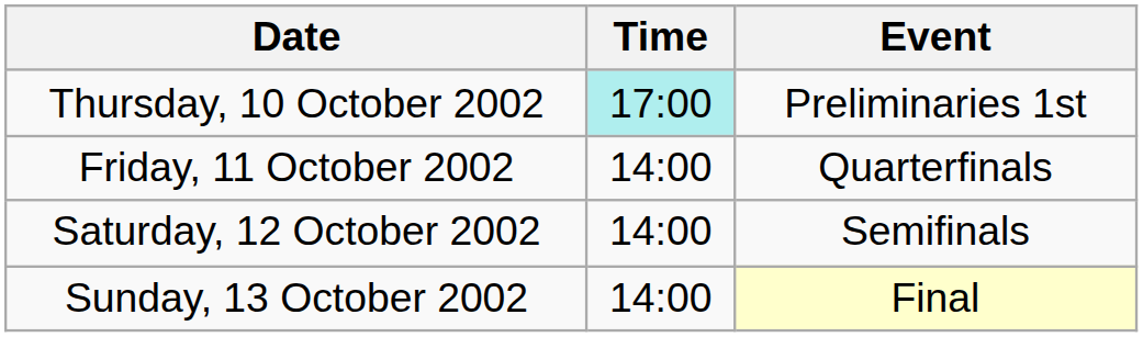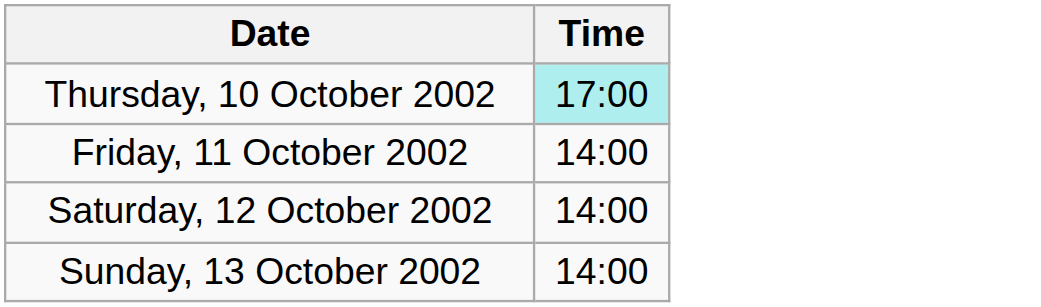 <table class = "wikitable" style="text-align:center;">
 <tr>
 <th width=220>Date</th>
 <th width=50>Time</th>
-<th width=150>Event</th>
 </tr>
 <tr>
 <td>Thursday, 10 October 2002</td>
 <td style="background: paleturquoise;">17:00</td>
-<td>Preliminaries 1st</td>
 </tr>
 <tr>
 <td>Friday, 11 October 2002</td>
 <td>14:00</td>
-<td>Quarterfinals</td>
 </tr>
 <tr>
 <td>Saturday, 12 October 2002</td>
 <td>14:00</td>
-<td>Semifinals</td>
 </tr>
 <tr>
 <td>Sunday, 13 October 2002</td>
 <td>14:00</td>
-<td bgcolor=ffffcc>Final</td>
 </tr>
 </table>
